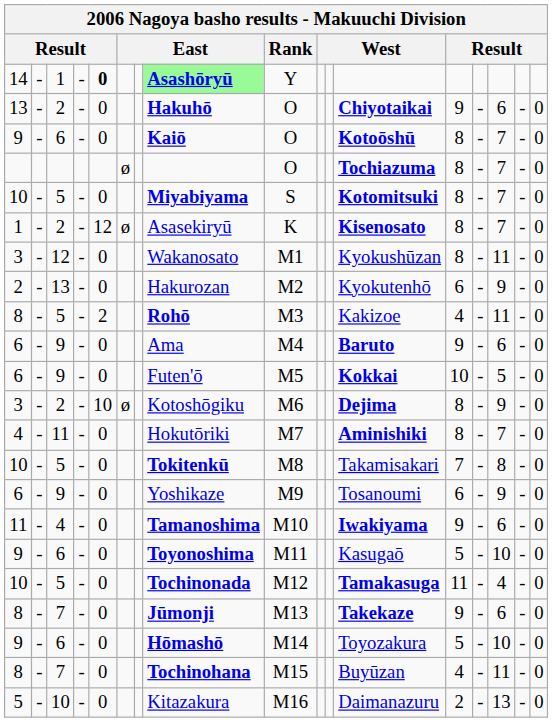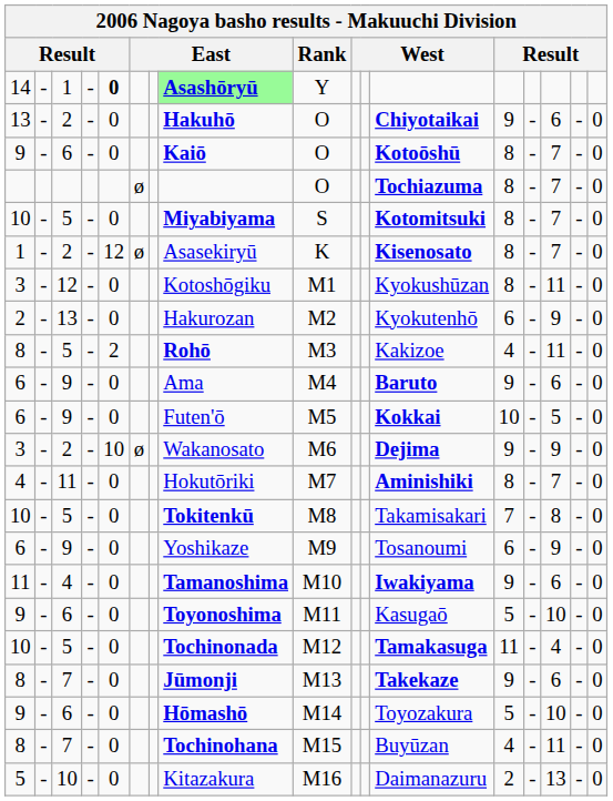 <table class="wikitable">
 <tr>
 <th colspan="17">2006 Nagoya basho results - Makuuchi Division</th>
 </tr>
 <tr>
 <th colspan="5">Result</th>
 <th colspan="3">East</th>
 <th>Rank</th>
 <th colspan="3">West</th>
 <th colspan="5">Result</th>
 </tr>
 <tr>
 <td align=center>14</td>
 <td align=center>-</td>
 <td align=center>1</td>
 <td align=center>-</td>
 <td align=center><strong>0</strong></td>
 <td align=center></td>
 <td align=center></td>
 <td style="background: PaleGreen;"><strong><a href='#'>Asashōryū</a></strong></td>
 <td align=center>Y</td>
 <td align=center></td>
 <td align=center></td>
 <td></td>
 <td align=center></td>
 <td align=center></td>
 <td align=center></td>
 <td align=center></td>
 <td align=center></td>
 </tr>
 <tr>
 <td align=center>13</td>
 <td align=center>-</td>
 <td align=center>2</td>
 <td align=center>-</td>
 <td align=center>0</td>
 <td align=center></td>
 <td align=center></td>
 <td><strong><a href='#'>Hakuhō</a></strong></td>
 <td align=center>O</td>
 <td align=center></td>
 <td align=center></td>
 <td><strong><a href='#'>Chiyotaikai</a></strong></td>
 <td align=center>9</td>
 <td align=center>-</td>
 <td align=center>6</td>
 <td align=center>-</td>
 <td align=center>0</td>
 </tr>
 <tr>
 <td align=center>9</td>
 <td align=center>-</td>
 <td align=center>6</td>
 <td align=center>-</td>
 <td align=center>0</td>
 <td align=center></td>
 <td align=center></td>
 <td><strong><a href='#'>Kaiō</a></strong></td>
 <td align=center>O</td>
 <td align=center></td>
 <td align=center></td>
 <td><strong><a href='#'>Kotoōshū</a></strong></td>
 <td align=center>8</td>
 <td align=center>-</td>
 <td align=center>7</td>
 <td align=center>-</td>
 <td align=center>0</td>
 </tr>
 <tr>
 <td align=center></td>
 <td align=center></td>
 <td align=center></td>
 <td align=center></td>
 <td align=center></td>
 <td align=center>ø</td>
 <td align=center></td>
 <td></td>
 <td align=center>O</td>
 <td align=center></td>
 <td align=center></td>
 <td><strong><a href='#'>Tochiazuma</a></strong></td>
 <td align=center>8</td>
 <td align=center>-</td>
 <td align=center>7</td>
 <td align=center>-</td>
 <td align=center>0</td>
 </tr>
 <tr>
 <td align=center>10</td>
 <td align=center>-</td>
 <td align=center>5</td>
 <td align=center>-</td>
 <td align=center>0</td>
 <td align=center></td>
 <td align=center></td>
 <td><a href='#'><strong>Miyabiyama</strong></a></td>
 <td align=center>S</td>
 <td align=center></td>
 <td align=center></td>
 <td><a href='#'><strong>Kotomitsuki</strong></a></td>
 <td align=center>8</td>
 <td align=center>-</td>
 <td align=center>7</td>
 <td align=center>-</td>
 <td align=center>0</td>
 </tr>
 <tr>
 <td align=center>1</td>
 <td align=center>-</td>
 <td align=center>2</td>
 <td align=center>-</td>
 <td align=center>12</td>
 <td align=center>ø</td>
 <td align=center></td>
 <td><a href='#'>Asasekiryū</a></td>
 <td align=center>K</td>
 <td align=center></td>
 <td align=center></td>
 <td><a href='#'><strong>Kisenosato</strong></a></td>
 <td align=center>8</td>
 <td align=center>-</td>
 <td align=center>7</td>
 <td align=center>-</td>
 <td align=center>0</td>
 </tr>
 <tr>
 <td align=center>3</td>
 <td align=center>-</td>
 <td align=center>12</td>
 <td align=center>-</td>
 <td align=center>0</td>
 <td align=center></td>
 <td align=center></td>
-<td><a href='#'>Wakanosato</a></td>
+<td><a href='#'>Kotoshōgiku</a></td>
 <td align=center>M1</td>
 <td align=center></td>
 <td align=center></td>
 <td><a href='#'>Kyokushūzan</a></td>
 <td align=center>8</td>
 <td align=center>-</td>
 <td align=center>11</td>
 <td align=center>-</td>
 <td align=center>0</td>
 </tr>
 <tr>
 <td align=center>2</td>
 <td align=center>-</td>
 <td align=center>13</td>
 <td align=center>-</td>
 <td align=center>0</td>
 <td align=center></td>
 <td align=center></td>
 <td><a href='#'>Hakurozan</a></td>
 <td align=center>M2</td>
 <td align=center></td>
 <td align=center></td>
 <td><a href='#'>Kyokutenhō</a></td>
 <td align=center>6</td>
 <td align=center>-</td>
 <td align=center>9</td>
 <td align=center>-</td>
 <td align=center>0</td>
 </tr>
 <tr>
 <td align=center>8</td>
 <td align=center>-</td>
 <td align=center>5</td>
 <td align=center>-</td>
 <td align=center>2</td>
 <td align=center></td>
 <td align=center></td>
 <td><a href='#'><strong>Rohō</strong></a></td>
 <td align=center>M3</td>
 <td align=center></td>
 <td align=center></td>
 <td><a href='#'>Kakizoe</a></td>
 <td align=center>4</td>
 <td align=center>-</td>
 <td align=center>11</td>
 <td align=center>-</td>
 <td align=center>0</td>
 </tr>
 <tr>
 <td align=center>6</td>
 <td align=center>-</td>
 <td align=center>9</td>
 <td align=center>-</td>
 <td align=center>0</td>
 <td align=center></td>
 <td align=center></td>
 <td><a href='#'>Ama</a></td>
 <td align=center>M4</td>
 <td align=center></td>
 <td align=center></td>
 <td><strong><a href='#'>Baruto</a></strong></td>
 <td align=center>9</td>
 <td align=center>-</td>
 <td align=center>6</td>
 <td align=center>-</td>
 <td align=center>0</td>
 </tr>
 <tr>
 <td align=center>6</td>
 <td align=center>-</td>
 <td align=center>9</td>
 <td align=center>-</td>
 <td align=center>0</td>
 <td align=center></td>
 <td align=center></td>
 <td><a href='#'>Futen'ō</a></td>
 <td align=center>M5</td>
 <td align=center></td>
 <td align=center></td>
 <td><a href='#'><strong>Kokkai</strong></a></td>
 <td align=center>10</td>
 <td align=center>-</td>
 <td align=center>5</td>
 <td align=center>-</td>
 <td align=center>0</td>
 </tr>
 <tr>
 <td align=center>3</td>
 <td align=center>-</td>
 <td align=center>2</td>
 <td align=center>-</td>
 <td align=center>10</td>
 <td align=center>ø</td>
 <td align=center></td>
-<td><a href='#'>Kotoshōgiku</a></td>
+<td><a href='#'>Wakanosato</a></td>
 <td align=center>M6</td>
 <td align=center></td>
 <td align=center></td>
 <td><a href='#'><strong>Dejima</strong></a></td>
-<td align=center>8</td>
+<td align=center>9</td>
 <td align=center>-</td>
 <td align=center>9</td>
 <td align=center>-</td>
 <td align=center>0</td>
 </tr>
 <tr>
 <td align=center>4</td>
 <td align=center>-</td>
 <td align=center>11</td>
 <td align=center>-</td>
 <td align=center>0</td>
 <td align=center></td>
 <td align=center></td>
 <td><a href='#'>Hokutōriki</a></td>
 <td align=center>M7</td>
 <td align=center></td>
 <td align=center></td>
 <td><a href='#'><strong>Aminishiki</strong></a></td>
 <td align=center>8</td>
 <td align=center>-</td>
 <td align=center>7</td>
 <td align=center>-</td>
 <td align=center>0</td>
 </tr>
 <tr>
 <td align=center>10</td>
 <td align=center>-</td>
 <td align=center>5</td>
 <td align=center>-</td>
 <td align=center>0</td>
 <td align=center></td>
 <td align=center></td>
 <td><a href='#'><strong>Tokitenkū</strong></a></td>
 <td align=center>M8</td>
 <td align=center></td>
 <td align=center></td>
 <td><a href='#'>Takamisakari</a></td>
 <td align=center>7</td>
 <td align=center>-</td>
 <td align=center>8</td>
 <td align=center>-</td>
 <td align=center>0</td>
 </tr>
 <tr>
 <td align=center>6</td>
 <td align=center>-</td>
 <td align=center>9</td>
 <td align=center>-</td>
 <td align=center>0</td>
 <td align=center></td>
 <td align=center></td>
 <td><a href='#'>Yoshikaze</a></td>
 <td align=center>M9</td>
 <td align=center></td>
 <td align=center></td>
 <td><a href='#'>Tosanoumi</a></td>
 <td align=center>6</td>
 <td align=center>-</td>
 <td align=center>9</td>
 <td align=center>-</td>
 <td align=center>0</td>
 </tr>
 <tr>
 <td align=center>11</td>
 <td align=center>-</td>
 <td align=center>4</td>
 <td align=center>-</td>
 <td align=center>0</td>
 <td align=center></td>
 <td align=center></td>
 <td><a href='#'><strong>Tamanoshima</strong></a></td>
 <td align=center>M10</td>
 <td align=center></td>
 <td align=center></td>
 <td><a href='#'><strong>Iwakiyama</strong></a></td>
 <td align=center>9</td>
 <td align=center>-</td>
 <td align=center>6</td>
 <td align=center>-</td>
 <td align=center>0</td>
 </tr>
 <tr>
 <td align=center>9</td>
 <td align=center>-</td>
 <td align=center>6</td>
 <td align=center>-</td>
 <td align=center>0</td>
 <td align=center></td>
 <td align=center></td>
 <td><a href='#'><strong>Toyonoshima</strong></a></td>
 <td align=center>M11</td>
 <td align=center></td>
 <td align=center></td>
 <td><a href='#'>Kasugaō</a></td>
 <td align=center>5</td>
 <td align=center>-</td>
 <td align=center>10</td>
 <td align=center>-</td>
 <td align=center>0</td>
 </tr>
 <tr>
 <td align=center>10</td>
 <td align=center>-</td>
 <td align=center>5</td>
 <td align=center>-</td>
 <td align=center>0</td>
 <td align=center></td>
 <td align=center></td>
 <td><a href='#'><strong>Tochinonada</strong></a></td>
 <td align=center>M12</td>
 <td align=center></td>
 <td align=center></td>
 <td><a href='#'><strong>Tamakasuga</strong></a></td>
 <td align=center>11</td>
 <td align=center>-</td>
 <td align=center>4</td>
 <td align=center>-</td>
 <td align=center>0</td>
 </tr>
 <tr>
 <td align=center>8</td>
 <td align=center>-</td>
 <td align=center>7</td>
 <td align=center>-</td>
 <td align=center>0</td>
 <td align=center></td>
 <td align=center></td>
 <td><a href='#'><strong>Jūmonji</strong></a></td>
 <td align=center>M13</td>
 <td align=center></td>
 <td align=center></td>
 <td><a href='#'><strong>Takekaze</strong></a></td>
 <td align=center>9</td>
 <td align=center>-</td>
 <td align=center>6</td>
 <td align=center>-</td>
 <td align=center>0</td>
 </tr>
 <tr>
 <td align=center>9</td>
 <td align=center>-</td>
 <td align=center>6</td>
 <td align=center>-</td>
 <td align=center>0</td>
 <td align=center></td>
 <td align=center></td>
 <td><a href='#'><strong>Hōmashō</strong></a></td>
 <td align=center>M14</td>
 <td align=center></td>
 <td align=center></td>
 <td><a href='#'>Toyozakura</a></td>
 <td align=center>5</td>
 <td align=center>-</td>
 <td align=center>10</td>
 <td align=center>-</td>
 <td align=center>0</td>
 </tr>
 <tr>
 <td align=center>8</td>
 <td align=center>-</td>
 <td align=center>7</td>
 <td align=center>-</td>
 <td align=center>0</td>
 <td align=center></td>
 <td align=center></td>
 <td><a href='#'><strong>Tochinohana</strong></a></td>
 <td align=center>M15</td>
 <td align=center></td>
 <td align=center></td>
 <td><a href='#'>Buyūzan</a></td>
 <td align=center>4</td>
 <td align=center>-</td>
 <td align=center>11</td>
 <td align=center>-</td>
 <td align=center>0</td>
 </tr>
 <tr>
 <td align=center>5</td>
 <td align=center>-</td>
 <td align=center>10</td>
 <td align=center>-</td>
 <td align=center>0</td>
 <td align=center></td>
 <td align=center></td>
 <td><a href='#'>Kitazakura</a></td>
 <td align=center>M16</td>
 <td align=center></td>
 <td align=center></td>
 <td><a href='#'>Daimanazuru</a></td>
 <td align=center>2</td>
 <td align=center>-</td>
 <td align=center>13</td>
 <td align=center>-</td>
 <td align=center>0</td>
 </tr>
 </table>
